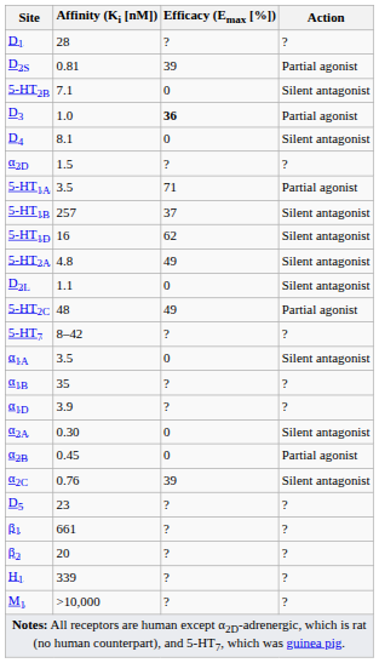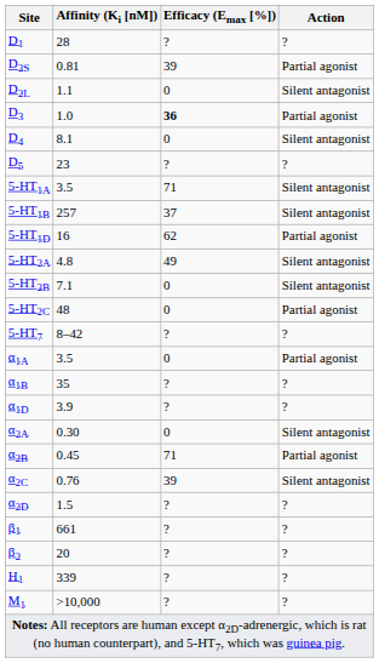 <table class="wikitable">
 <tr>
 <th>Site</th>
 <th>Affinity (K<sub>i</sub> [nM])</th>
 <th>Efficacy (E<sub>max</sub> [%])</th>
 <th>Action</th>
 </tr>
 <tr>
 <td><a href='#'>D<sub>1</sub></a></td>
 <td>28</td>
 <td>?</td>
 <td>?</td>
 </tr>
 <tr>
 <td><a href='#'>D<sub>2S</sub></a></td>
 <td>0.81</td>
 <td>39</td>
 <td>Partial agonist</td>
 </tr>
 <tr>
-<td><a href='#'>5-HT<sub>2B</sub></a></td>
-<td>7.1</td>
+<td><a href='#'>D<sub>2L</sub></a></td>
+<td>1.1</td>
 <td>0</td>
 <td>Silent antagonist</td>
 </tr>
 <tr>
 <td><a href='#'>D<sub>3</sub></a></td>
 <td>1.0</td>
 <td><strong>36</strong></td>
 <td>Partial agonist</td>
 </tr>
 <tr>
 <td><a href='#'>D<sub>4</sub></a></td>
 <td>8.1</td>
 <td>0</td>
 <td>Silent antagonist</td>
 </tr>
 <tr>
-<td><a href='#'>α<sub>2D</sub></a></td>
-<td>1.5</td>
+<td><a href='#'>D<sub>5</sub></a></td>
+<td>23</td>
 <td>?</td>
 <td>?</td>
 </tr>
 <tr>
 <td><a href='#'>5-HT<sub>1A</sub></a></td>
 <td>3.5</td>
 <td>71</td>
-<td>Partial agonist</td>
+<td>Silent antagonist</td>
 </tr>
 <tr>
 <td><a href='#'>5-HT<sub>1B</sub></a></td>
 <td>257</td>
 <td>37</td>
 <td>Silent antagonist</td>
 </tr>
 <tr>
 <td><a href='#'>5-HT<sub>1D</sub></a></td>
 <td>16</td>
 <td>62</td>
-<td>Silent antagonist</td>
+<td>Partial agonist</td>
 </tr>
 <tr>
 <td><a href='#'>5-HT<sub>2A</sub></a></td>
 <td>4.8</td>
 <td>49</td>
 <td>Silent antagonist</td>
 </tr>
 <tr>
-<td><a href='#'>D<sub>2L</sub></a></td>
-<td>1.1</td>
+<td><a href='#'>5-HT<sub>2B</sub></a></td>
+<td>7.1</td>
 <td>0</td>
 <td>Silent antagonist</td>
 </tr>
 <tr>
 <td><a href='#'>5-HT<sub>2C</sub></a></td>
 <td>48</td>
-<td>49</td>
+<td>0</td>
 <td>Partial agonist</td>
 </tr>
 <tr>
 <td><a href='#'>5-HT<sub>7</sub></a></td>
 <td>8–42</td>
 <td>?</td>
 <td>?</td>
 </tr>
 <tr>
 <td><a href='#'>α<sub>1A</sub></a></td>
 <td>3.5</td>
 <td>0</td>
-<td>Silent antagonist</td>
+<td>Partial agonist</td>
 </tr>
 <tr>
 <td><a href='#'>α<sub>1B</sub></a></td>
 <td>35</td>
 <td>?</td>
 <td>?</td>
 </tr>
 <tr>
 <td><a href='#'>α<sub>1D</sub></a></td>
 <td>3.9</td>
 <td>?</td>
 <td>?</td>
 </tr>
 <tr>
 <td><a href='#'>α<sub>2A</sub></a></td>
 <td>0.30</td>
 <td>0</td>
 <td>Silent antagonist</td>
 </tr>
 <tr>
 <td><a href='#'>α<sub>2B</sub></a></td>
 <td>0.45</td>
-<td>0</td>
+<td>71</td>
 <td>Partial agonist</td>
 </tr>
 <tr>
 <td><a href='#'>α<sub>2C</sub></a></td>
 <td>0.76</td>
 <td>39</td>
 <td>Silent antagonist</td>
 </tr>
 <tr>
-<td><a href='#'>D<sub>5</sub></a></td>
-<td>23</td>
+<td><a href='#'>α<sub>2D</sub></a></td>
+<td>1.5</td>
 <td>?</td>
 <td>?</td>
 </tr>
 <tr>
 <td><a href='#'>β<sub>1</sub></a></td>
 <td>661</td>
 <td>?</td>
 <td>?</td>
 </tr>
 <tr>
 <td><a href='#'>β<sub>2</sub></a></td>
 <td>20</td>
 <td>?</td>
 <td>?</td>
 </tr>
 <tr>
 <td><a href='#'>H<sub>1</sub></a></td>
 <td>339</td>
 <td>?</td>
 <td>?</td>
 </tr>
 <tr>
 <td><a href='#'>M<sub>1</sub></a></td>
 <td>>10,000</td>
 <td>?</td>
 <td>?</td>
 </tr>
 <tr class="sortbottom">
 <td colspan="4" style="width: 1px; background-color:#eaecf0; text-align: center;"><strong>Notes:</strong> All receptors are human except α<sub>2D</sub>-adrenergic, which is rat (no human counterpart), and 5-HT<sub>7</sub>, which was <a href='#'>guinea pig</a>.</td>
 </tr>
 </table>
